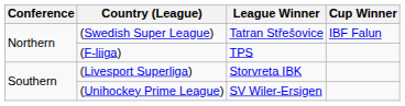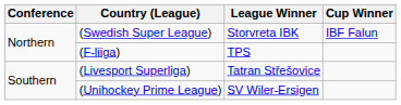 <table class="wikitable">
 <tr>
 <th>Conference</th>
 <th>Country (League)</th>
 <th>League Winner</th>
 <th>Cup Winner</th>
 </tr>
 <tr>
 <td rowspan=2>Northern</td>
 <td> (<a href='#'>Swedish Super League</a>)</td>
-<td><a href='#'>Tatran Střešovice</a></td>
+<td><a href='#'>Storvreta IBK</a></td>
 <td><a href='#'>IBF Falun</a></td>
 </tr>
 <tr>
 <td> (<a href='#'>F-liiga</a>)</td>
 <td><a href='#'>TPS</a></td>
 <td></td>
 </tr>
 <tr>
 <td rowspan=2>Southern</td>
 <td> (<a href='#'>Livesport Superliga</a>)</td>
-<td><a href='#'>Storvreta IBK</a></td>
+<td><a href='#'>Tatran Střešovice</a></td>
 <td></td>
 </tr>
 <tr>
 <td> (<a href='#'>Unihockey Prime League</a>)</td>
 <td><a href='#'>SV Wiler-Ersigen</a></td>
 <td></td>
 </tr>
 </table>
